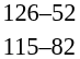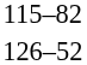 <table style="text-align:center">
 <tr>
 <th width=200></th>
 <th width=100></th>
 <th width=200></th>
 </tr>
 <tr>
 <td align=right><strong></strong></td>
-<td align=center>126–52</td>
+<td align=center>115–82</td>
 <td align=left></td>
 </tr>
 <tr>
 <td align=right><strong></strong></td>
-<td align=center>115–82</td>
+<td align=center>126–52</td>
 <td align=left></td>
 </tr>
 </table>
